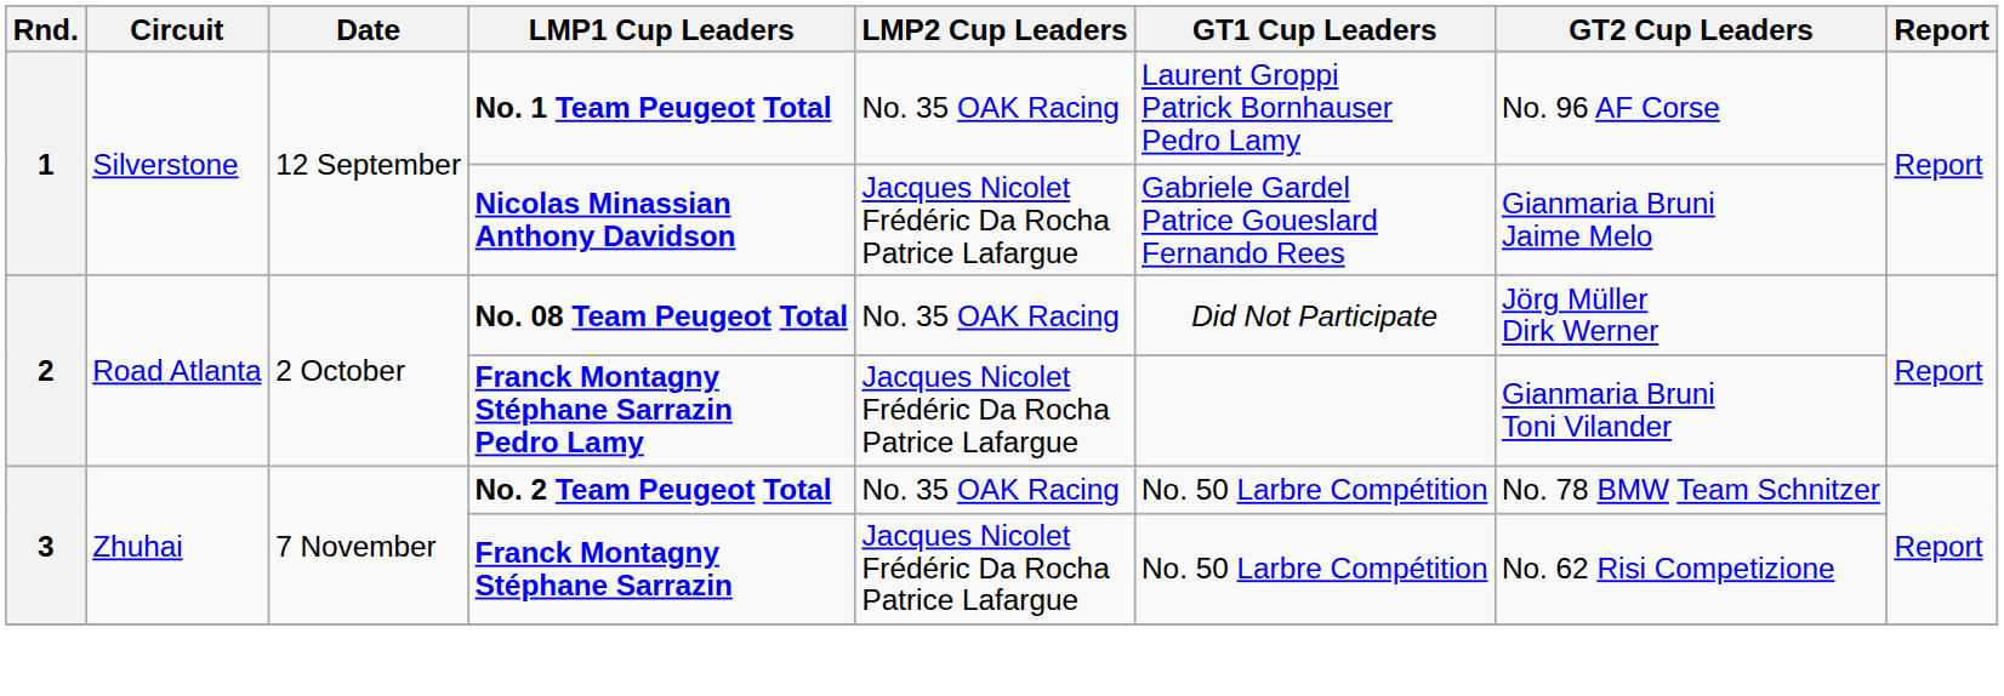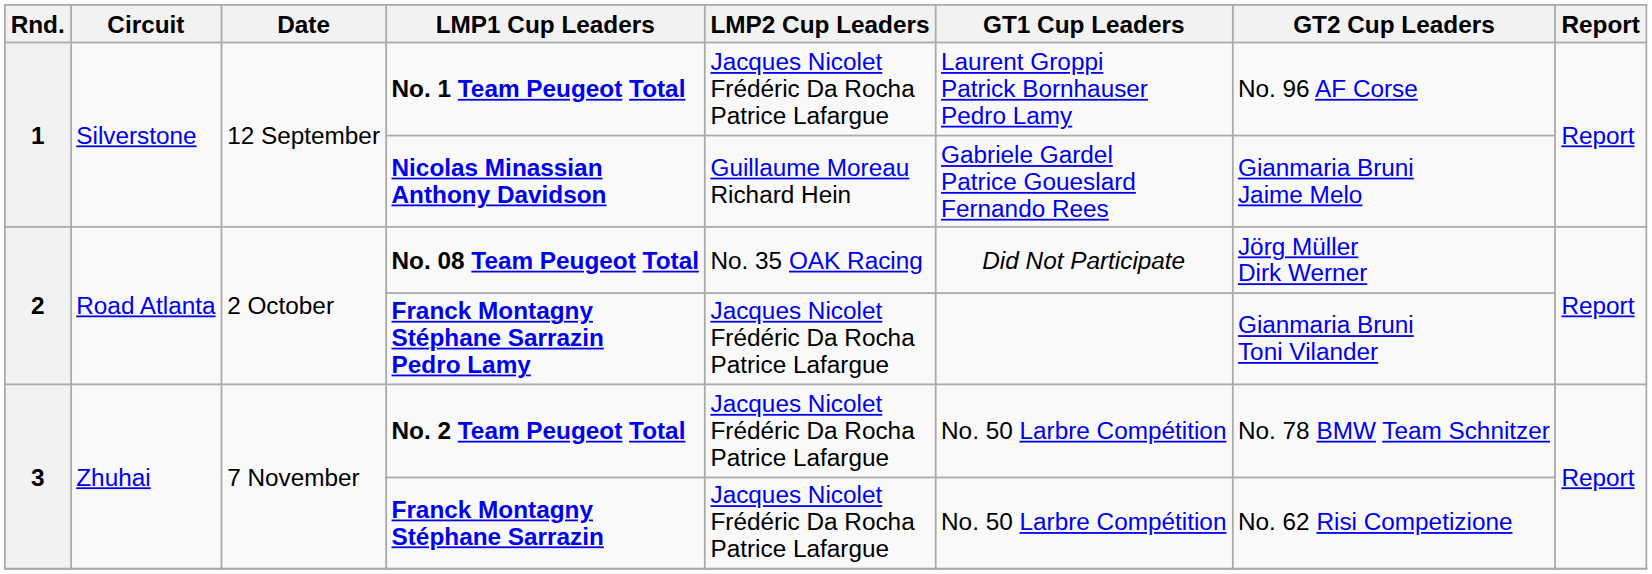 <table class="wikitable" style="font-size: 85%;">
 <tr>
 <th>Rnd.</th>
 <th>Circuit</th>
 <th>Date</th>
 <th>LMP1 Cup Leaders</th>
 <th>LMP2 Cup Leaders</th>
 <th>GT1 Cup Leaders</th>
 <th>GT2 Cup Leaders</th>
 <th>Report</th>
 </tr>
 <tr>
 <th rowspan=2>1</th>
 <td rowspan=2><a href='#'>Silverstone</a></td>
 <td rowspan=2>12 September</td>
 <td> <strong>No. 1 <a href='#'>Team Peugeot</a> <a href='#'>Total</a></strong></td>
-<td> No. 35 <a href='#'>OAK Racing</a></td>
+<td> <a href='#'>Jacques Nicolet</a><br> Frédéric Da Rocha<br> Patrice Lafargue</td>
 <td> <a href='#'>Laurent Groppi</a><br> <a href='#'>Patrick Bornhauser</a><br> <a href='#'>Pedro Lamy</a></td>
 <td> No. 96 <a href='#'>AF Corse</a></td>
 <td rowspan=2><a href='#'>Report</a></td>
 </tr>
 <tr>
 <td> <strong><a href='#'>Nicolas Minassian</a></strong><br> <strong><a href='#'>Anthony Davidson</a></strong></td>
-<td> <a href='#'>Jacques Nicolet</a><br> Frédéric Da Rocha<br> Patrice Lafargue</td>
+<td> <a href='#'>Guillaume Moreau</a><br> Richard Hein</td>
 <td> <a href='#'>Gabriele Gardel</a><br> <a href='#'>Patrice Goueslard</a><br> <a href='#'>Fernando Rees</a></td>
 <td> <a href='#'>Gianmaria Bruni</a><br> <a href='#'>Jaime Melo</a></td>
 </tr>
 <tr>
 <th rowspan=2>2</th>
 <td rowspan=2><a href='#'>Road Atlanta</a></td>
 <td rowspan=2>2 October</td>
 <td> <strong>No. 08 <a href='#'>Team Peugeot</a> <a href='#'>Total</a></strong></td>
 <td> No. 35 <a href='#'>OAK Racing</a></td>
 <td align="center"><em>Did Not Participate</em></td>
 <td> <a href='#'>Jörg Müller</a><br> <a href='#'>Dirk Werner</a></td>
 <td rowspan=2><a href='#'>Report</a></td>
 </tr>
 <tr>
 <td> <strong><a href='#'>Franck Montagny</a></strong><br> <strong><a href='#'>Stéphane Sarrazin</a></strong><br> <strong><a href='#'>Pedro Lamy</a></strong></td>
 <td> <a href='#'>Jacques Nicolet</a><br> Frédéric Da Rocha<br> Patrice Lafargue</td>
 <td></td>
 <td> <a href='#'>Gianmaria Bruni</a><br> <a href='#'>Toni Vilander</a></td>
 </tr>
 <tr>
 <th rowspan=2>3</th>
 <td rowspan=2><a href='#'>Zhuhai</a></td>
 <td rowspan=2>7 November</td>
 <td> <strong>No. 2 <a href='#'>Team Peugeot</a> <a href='#'>Total</a></strong></td>
-<td> No. 35 <a href='#'>OAK Racing</a></td>
+<td> <a href='#'>Jacques Nicolet</a><br> Frédéric Da Rocha<br> Patrice Lafargue</td>
 <td> No. 50 <a href='#'>Larbre Compétition</a></td>
 <td> No. 78 <a href='#'>BMW</a> <a href='#'>Team Schnitzer</a></td>
 <td rowspan=2><a href='#'>Report</a></td>
 </tr>
 <tr>
 <td> <strong><a href='#'>Franck Montagny</a></strong><br> <strong><a href='#'>Stéphane Sarrazin</a></strong></td>
 <td> <a href='#'>Jacques Nicolet</a><br> Frédéric Da Rocha<br> Patrice Lafargue</td>
 <td> No. 50 <a href='#'>Larbre Compétition</a></td>
 <td> No. 62 <a href='#'>Risi Competizione</a></td>
 </tr>
 <tr>
 </tr>
 </table>
